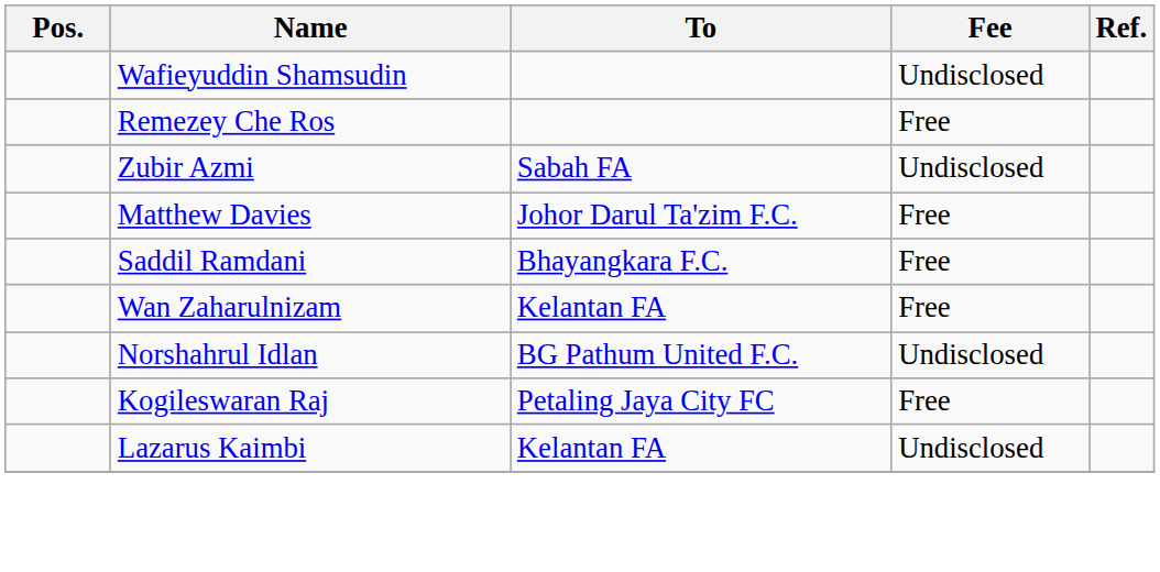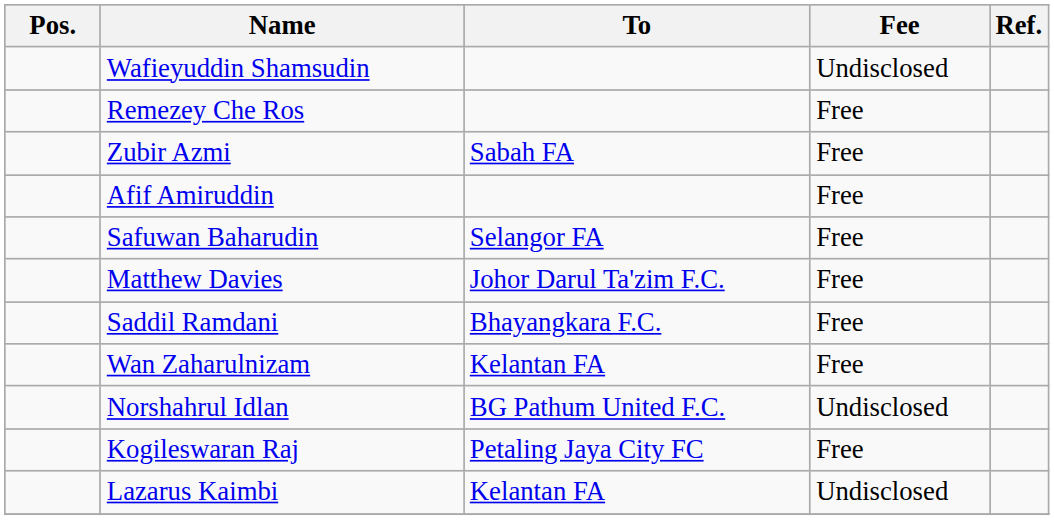 <table class="wikitable">
 <tr>
 <th style="width:50px">Pos.</th>
 <th style="width:210px">Name</th>
 <th style="width:200px">To</th>
 <th style="width:100px">Fee</th>
 <th style="width:20px">Ref.</th>
 </tr>
 <tr>
 <td></td>
 <td align=left> <a href='#'>Wafieyuddin Shamsudin</a></td>
 <td></td>
 <td>Undisclosed</td>
 <td></td>
 </tr>
 <tr>
 <td></td>
 <td align=left> <a href='#'>Remezey Che Ros</a></td>
 <td></td>
 <td>Free</td>
 <td></td>
 </tr>
 <tr>
 <td></td>
 <td align=left> <a href='#'>Zubir Azmi</a></td>
 <td> <a href='#'>Sabah FA</a></td>
-<td>Undisclosed</td>
+<td>Free</td>
+<td></td>
+</tr>
+<tr>
+<td></td>
+<td align=left> <a href='#'>Afif Amiruddin</a></td>
+<td></td>
+<td>Free</td>
+<td></td>
+</tr>
+<tr>
+<td></td>
+<td align=left> <a href='#'>Safuwan Baharudin</a></td>
+<td> <a href='#'>Selangor FA</a></td>
+<td>Free</td>
 <td></td>
 </tr>
 <tr>
 <td></td>
 <td align=left> <a href='#'>Matthew Davies</a></td>
 <td> <a href='#'>Johor Darul Ta'zim F.C.</a></td>
 <td>Free</td>
 <td></td>
 </tr>
 <tr>
 <td></td>
 <td align=left> <a href='#'>Saddil Ramdani</a></td>
 <td> <a href='#'>Bhayangkara F.C.</a></td>
 <td>Free</td>
 <td></td>
 </tr>
 <tr>
 <td></td>
 <td align=left> <a href='#'>Wan Zaharulnizam</a></td>
 <td> <a href='#'>Kelantan FA</a></td>
 <td>Free</td>
 <td></td>
 </tr>
 <tr>
 <td></td>
 <td align=left> <a href='#'>Norshahrul Idlan</a></td>
 <td> <a href='#'>BG Pathum United F.C.</a></td>
 <td>Undisclosed</td>
 <td></td>
 </tr>
 <tr>
 <td></td>
 <td align=left> <a href='#'>Kogileswaran Raj</a></td>
 <td> <a href='#'>Petaling Jaya City FC</a></td>
 <td>Free</td>
 <td></td>
 </tr>
 <tr>
 <td></td>
 <td align=left> <a href='#'>Lazarus Kaimbi</a></td>
 <td> <a href='#'>Kelantan FA</a></td>
 <td>Undisclosed</td>
 <td></td>
 </tr>
 <tr>
 </tr>
 </table>
